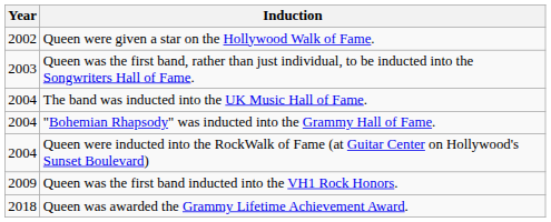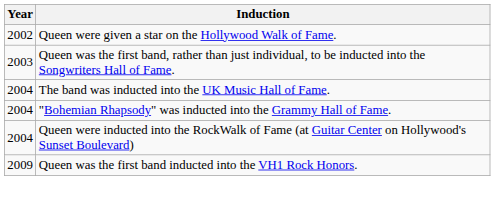 <table class="wikitable sortable">
 <tr>
 <th>Year</th>
 <th>Induction</th>
 </tr>
 <tr>
 <td>2002</td>
 <td>Queen were given a star on the <a href='#'>Hollywood Walk of Fame</a>.</td>
 </tr>
 <tr>
 <td>2003</td>
 <td>Queen was the first band, rather than just individual, to be inducted into the <a href='#'>Songwriters Hall of Fame</a>.</td>
 </tr>
 <tr>
 <td>2004</td>
 <td>The band was inducted into the <a href='#'>UK Music Hall of Fame</a>.</td>
 </tr>
 <tr>
 <td>2004</td>
 <td>"<a href='#'>Bohemian Rhapsody</a>" was inducted into the <a href='#'>Grammy Hall of Fame</a>.</td>
 </tr>
 <tr>
 <td>2004</td>
 <td>Queen were inducted into the RockWalk of Fame (at <a href='#'>Guitar Center</a> on Hollywood's <a href='#'>Sunset Boulevard</a>)</td>
 </tr>
 <tr>
 <td>2009</td>
 <td>Queen was the first band inducted into the <a href='#'>VH1 Rock Honors</a>.</td>
 </tr>
-<tr>
-<td>2018</td>
-<td>Queen was awarded the <a href='#'>Grammy Lifetime Achievement Award</a>.</td>
-</tr>
 </table>
